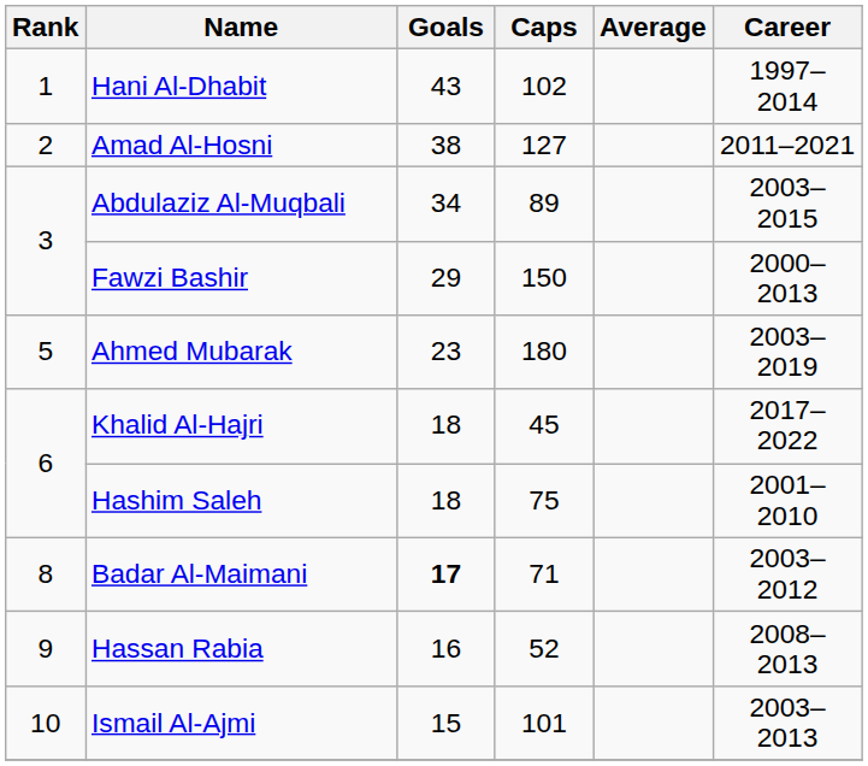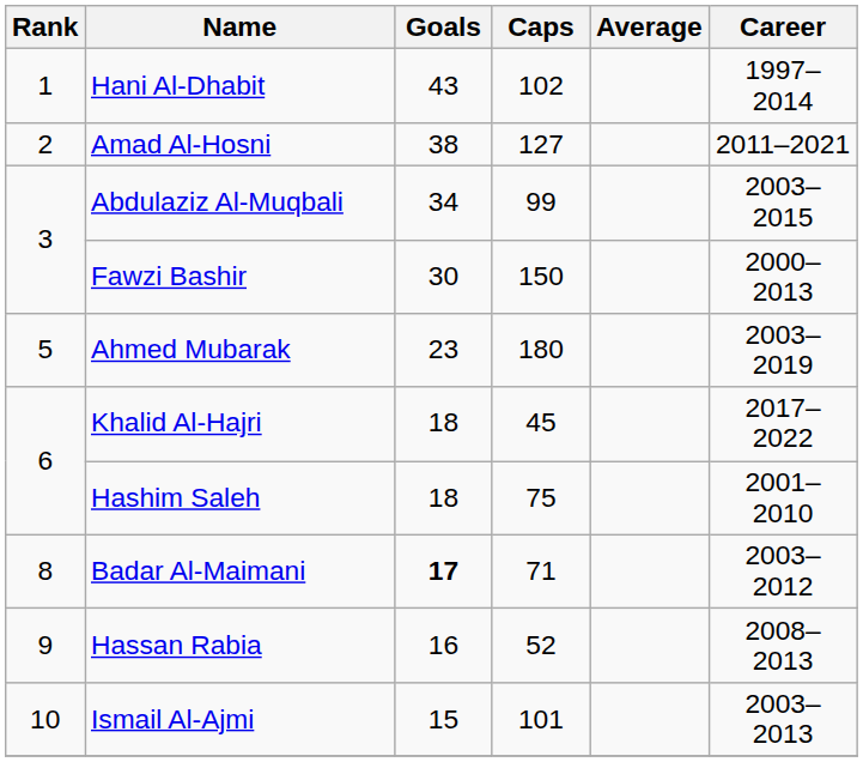 <table class="wikitable sortable" style="text-align:center">
 <tr>
 <th width=30>Rank</th>
 <th width=175>Name</th>
 <th width=50>Goals</th>
 <th width=50>Caps</th>
 <th width=50>Average</th>
 <th width=80>Career</th>
 </tr>
 <tr>
 <td>1</td>
 <td style="text-align:left"><a href='#'>Hani Al-Dhabit</a></td>
 <td>43</td>
 <td>102</td>
 <td></td>
 <td>1997–2014</td>
 </tr>
 <tr>
 <td>2</td>
 <td style="text-align:left"><a href='#'>Amad Al-Hosni</a></td>
 <td>38</td>
 <td>127</td>
 <td></td>
 <td>2011–2021</td>
 </tr>
 <tr>
 <td rowspan=2>3</td>
 <td style="text-align:left"><a href='#'>Abdulaziz Al-Muqbali</a></td>
 <td>34</td>
-<td>89</td>
+<td>99</td>
 <td></td>
 <td>2003–2015</td>
 </tr>
 <tr>
 <td style="text-align:left"><a href='#'>Fawzi Bashir</a></td>
-<td>29</td>
+<td>30</td>
 <td>150</td>
 <td></td>
 <td>2000–2013</td>
 </tr>
 <tr>
 <td>5</td>
 <td style="text-align:left"><a href='#'>Ahmed Mubarak</a></td>
 <td>23</td>
 <td>180</td>
 <td></td>
 <td>2003–2019</td>
 </tr>
 <tr>
 <td rowspan=2>6</td>
 <td style="text-align:left"><a href='#'>Khalid Al-Hajri</a></td>
 <td>18</td>
 <td>45</td>
 <td></td>
 <td>2017–2022</td>
 </tr>
 <tr>
 <td style="text-align:left"><a href='#'>Hashim Saleh</a></td>
 <td>18</td>
 <td>75</td>
 <td></td>
 <td>2001–2010</td>
 </tr>
 <tr>
 <td>8</td>
 <td style="text-align:left"><a href='#'>Badar Al-Maimani</a></td>
 <td><strong>17</strong></td>
 <td>71</td>
 <td></td>
 <td>2003–2012</td>
 </tr>
 <tr>
 <td>9</td>
 <td style="text-align:left"><a href='#'>Hassan Rabia</a></td>
 <td>16</td>
 <td>52</td>
 <td></td>
 <td>2008–2013</td>
 </tr>
 <tr>
 <td>10</td>
 <td style="text-align:left"><a href='#'>Ismail Al-Ajmi</a></td>
 <td>15</td>
 <td>101</td>
 <td></td>
 <td>2003–2013</td>
 </tr>
 <tr>
 </tr>
 </table>
